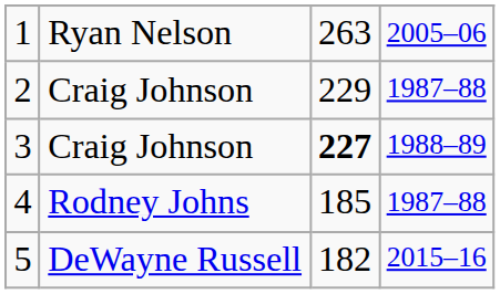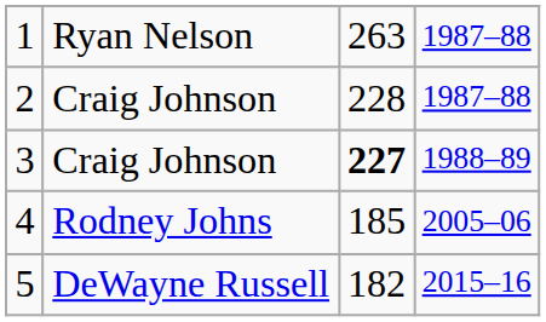 <table class="wikitable">
 <tr>
 </tr>
 <tr>
 <td>1</td>
 <td>Ryan Nelson</td>
 <td>263</td>
-<td style="font-size:80%;"><a href='#'>2005–06</a></td>
+<td style="font-size:80%;"><a href='#'>1987–88</a></td>
 </tr>
 <tr>
 <td>2</td>
 <td>Craig Johnson</td>
-<td>229</td>
+<td>228</td>
 <td style="font-size:80%;"><a href='#'>1987–88</a></td>
 </tr>
 <tr>
 <td>3</td>
 <td>Craig Johnson</td>
 <td><strong>227</strong></td>
 <td style="font-size:80%;"><a href='#'>1988–89</a></td>
 </tr>
 <tr>
 <td>4</td>
 <td><a href='#'>Rodney Johns</a></td>
 <td>185</td>
-<td style="font-size:80%;"><a href='#'>1987–88</a></td>
+<td style="font-size:80%;"><a href='#'>2005–06</a></td>
 </tr>
 <tr>
 <td>5</td>
 <td><a href='#'>DeWayne Russell</a></td>
 <td>182</td>
 <td style="font-size:80%;"><a href='#'>2015–16</a></td>
 </tr>
 </table>
